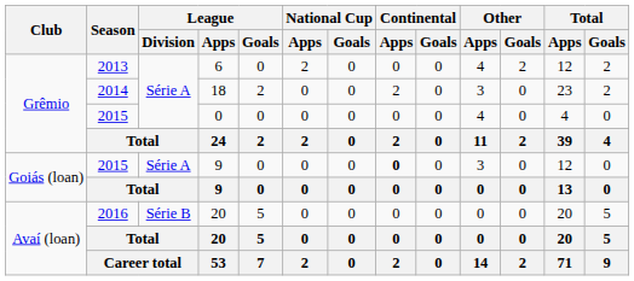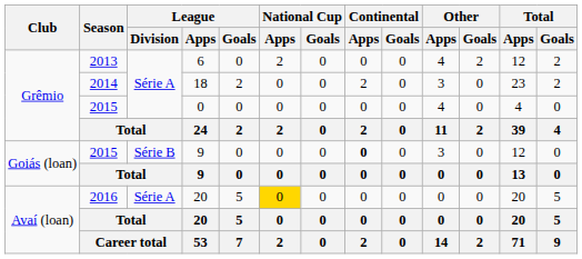 <table class="wikitable" style="font-size:96%; text-align: center;">
 <tr>
 <th rowspan="2">Club</th>
 <th rowspan="2">Season</th>
 <th colspan="3">League</th>
 <th colspan="2">National Cup</th>
 <th colspan="2">Continental</th>
 <th colspan="2">Other</th>
 <th colspan="2">Total</th>
 </tr>
 <tr>
 <th>Division</th>
 <th>Apps</th>
 <th>Goals</th>
 <th>Apps</th>
 <th>Goals</th>
 <th>Apps</th>
 <th>Goals</th>
 <th>Apps</th>
 <th>Goals</th>
 <th>Apps</th>
 <th>Goals</th>
 </tr>
 <tr>
 <td rowspan="4" valign="center"><a href='#'>Grêmio</a></td>
 <td><a href='#'>2013</a></td>
 <td rowspan="3"><a href='#'>Série A</a></td>
 <td>6</td>
 <td>0</td>
 <td>2</td>
 <td>0</td>
 <td>0</td>
 <td>0</td>
 <td>4</td>
 <td>2</td>
 <td>12</td>
 <td>2</td>
 </tr>
 <tr>
 <td><a href='#'>2014</a></td>
 <td>18</td>
 <td>2</td>
 <td>0</td>
 <td>0</td>
 <td>2</td>
 <td>0</td>
 <td>3</td>
 <td>0</td>
 <td>23</td>
 <td>2</td>
 </tr>
 <tr>
 <td><a href='#'>2015</a></td>
 <td>0</td>
 <td>0</td>
 <td>0</td>
 <td>0</td>
 <td>0</td>
 <td>0</td>
 <td>4</td>
 <td>0</td>
 <td>4</td>
 <td>0</td>
 </tr>
 <tr>
 <th colspan="2">Total</th>
 <th>24</th>
 <th>2</th>
 <th>2</th>
 <th>0</th>
 <th>2</th>
 <th>0</th>
 <th>11</th>
 <th>2</th>
 <th>39</th>
 <th>4</th>
 </tr>
 <tr>
 <td rowspan="2" valign="center"><a href='#'>Goiás</a> (loan)</td>
 <td><a href='#'>2015</a></td>
-<td><a href='#'>Série A</a></td>
+<td><a href='#'>Série B</a></td>
 <td>9</td>
 <td>0</td>
 <td>0</td>
 <td>0</td>
 <td><strong>0</strong></td>
 <td>0</td>
 <td>3</td>
 <td>0</td>
 <td>12</td>
 <td>0</td>
 </tr>
 <tr>
 <th colspan="2">Total</th>
 <th>9</th>
 <th>0</th>
 <th>0</th>
 <th>0</th>
 <th>0</th>
 <th>0</th>
 <th>0</th>
 <th>0</th>
 <th>13</th>
 <th>0</th>
 </tr>
 <tr>
 <td rowspan="3" valign="center"><a href='#'>Avaí</a> (loan)</td>
 <td><a href='#'>2016</a></td>
-<td><a href='#'>Série B</a></td>
+<td><a href='#'>Série A</a></td>
 <td>20</td>
 <td>5</td>
-<td>0</td>
+<td style="background: gold;">0</td>
 <td>0</td>
 <td>0</td>
 <td>0</td>
 <td>0</td>
 <td>0</td>
 <td>20</td>
 <td>5</td>
 </tr>
 <tr>
 <th colspan="2">Total</th>
 <th>20</th>
 <th>5</th>
 <th>0</th>
 <th>0</th>
 <th>0</th>
 <th>0</th>
 <th>0</th>
 <th>0</th>
 <th>20</th>
 <th>5</th>
 </tr>
 <tr>
 <th colspan="2">Career total</th>
 <th>53</th>
 <th>7</th>
 <th>2</th>
 <th>0</th>
 <th>2</th>
 <th>0</th>
 <th>14</th>
 <th>2</th>
 <th>71</th>
 <th>9</th>
 </tr>
 </table>
